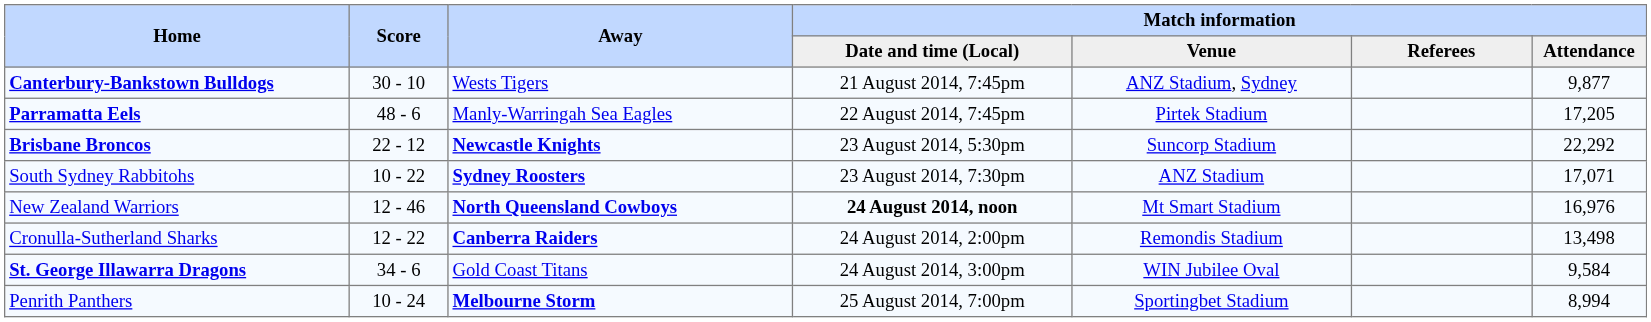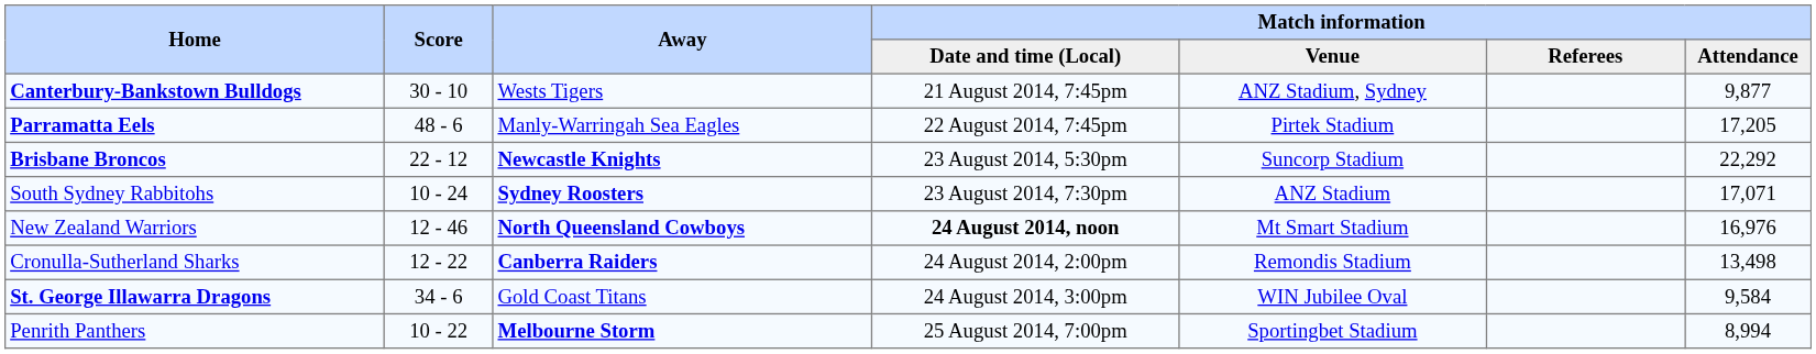 <table border="1" cellpadding="3" cellspacing="0" style="border-collapse:collapse; font-size:90%; width:100%;">
 <tr style="background:#c1d8ff;">
 <th rowspan="2" style="width:21%;">Home</th>
 <th rowspan="2" style="width:6%;">Score</th>
 <th rowspan="2" style="width:21%;">Away</th>
 <th colspan=6>Match information</th>
 </tr>
 <tr style="background:#efefef;">
 <th width=17%>Date and time (Local)</th>
 <th width=17%>Venue</th>
 <th width=11%>Referees</th>
 <th width=7%>Attendance</th>
 </tr>
 <tr style="text-align:center; background:#f5faff;">
 <td align=left><strong> <a href='#'>Canterbury-Bankstown Bulldogs</a></strong></td>
 <td>30 - 10</td>
 <td align=left> <a href='#'>Wests Tigers</a></td>
 <td>21 August 2014, 7:45pm</td>
 <td><a href='#'>ANZ Stadium</a>, <a href='#'>Sydney</a></td>
 <td></td>
 <td>9,877</td>
 </tr>
 <tr style="text-align:center; background:#f5faff;">
 <td align=left><strong> <a href='#'>Parramatta Eels</a></strong></td>
 <td>48 - 6</td>
 <td align=left> <a href='#'>Manly-Warringah Sea Eagles</a></td>
 <td>22 August 2014, 7:45pm</td>
 <td><a href='#'>Pirtek Stadium</a></td>
 <td></td>
 <td>17,205</td>
 </tr>
 <tr style="text-align:center; background:#f5faff;">
 <td align=left><strong> <a href='#'>Brisbane Broncos</a></strong></td>
 <td>22 - 12</td>
 <td align=left><strong> <a href='#'>Newcastle Knights</a></strong></td>
 <td>23 August 2014, 5:30pm</td>
 <td><a href='#'>Suncorp Stadium</a></td>
 <td></td>
 <td>22,292</td>
 </tr>
 <tr style="text-align:center; background:#f5faff;">
 <td align=left> <a href='#'>South Sydney Rabbitohs</a></td>
-<td>10 - 22</td>
+<td>10 - 24</td>
 <td align=left><strong> <a href='#'>Sydney Roosters</a></strong></td>
 <td>23 August 2014, 7:30pm</td>
 <td><a href='#'>ANZ Stadium</a></td>
 <td></td>
 <td>17,071</td>
 </tr>
 <tr style="text-align:center; background:#f5faff;">
 <td align=left> <a href='#'>New Zealand Warriors</a></td>
 <td>12 - 46</td>
 <td align=left><strong> <a href='#'>North Queensland Cowboys</a></strong></td>
 <td><strong>24 August 2014, noon</strong></td>
 <td><a href='#'>Mt Smart Stadium</a></td>
 <td></td>
 <td>16,976</td>
 </tr>
 <tr style="text-align:center; background:#f5faff;">
 <td align=left> <a href='#'>Cronulla-Sutherland Sharks</a></td>
 <td>12 - 22</td>
 <td align=left><strong> <a href='#'>Canberra Raiders</a></strong></td>
 <td>24 August 2014, 2:00pm</td>
 <td><a href='#'>Remondis Stadium</a></td>
 <td></td>
 <td>13,498</td>
 </tr>
 <tr style="text-align:center; background:#f5faff;">
 <td align=left><strong> <a href='#'>St. George Illawarra Dragons</a></strong></td>
 <td>34 - 6</td>
 <td align=left> <a href='#'>Gold Coast Titans</a></td>
 <td>24 August 2014, 3:00pm</td>
 <td><a href='#'>WIN Jubilee Oval</a></td>
 <td></td>
 <td>9,584</td>
 </tr>
 <tr style="text-align:center; background:#f5faff;">
 <td align=left> <a href='#'>Penrith Panthers</a></td>
-<td>10 - 24</td>
+<td>10 - 22</td>
 <td align=left><strong> <a href='#'>Melbourne Storm</a></strong></td>
 <td>25 August 2014, 7:00pm</td>
 <td><a href='#'>Sportingbet Stadium</a></td>
 <td></td>
 <td>8,994</td>
 </tr>
 </table>
